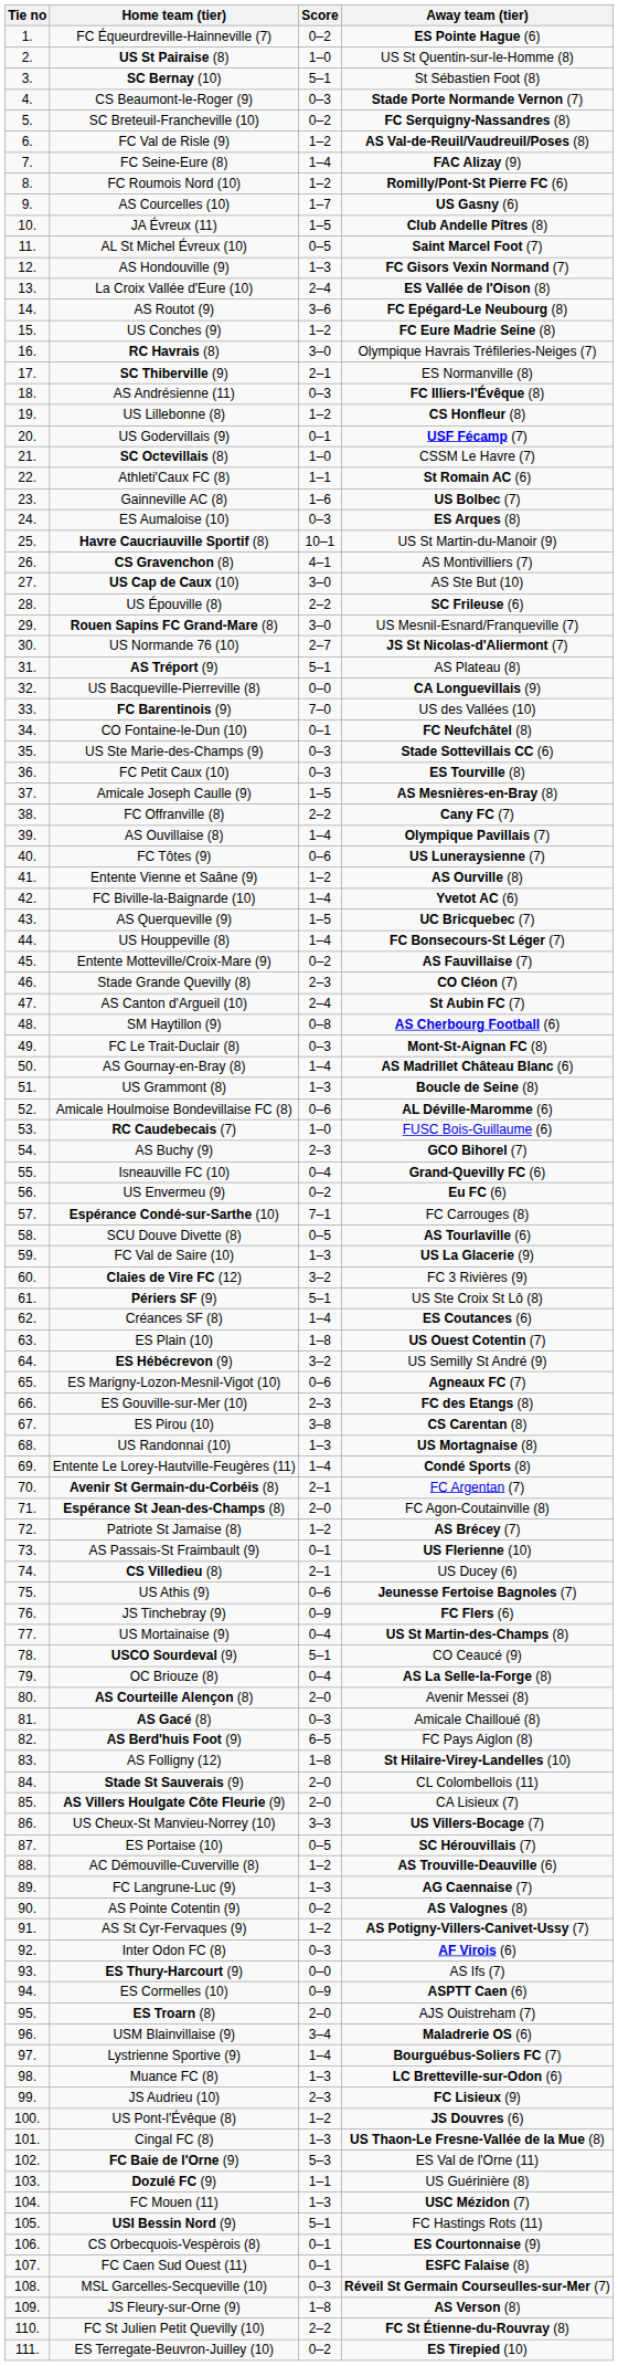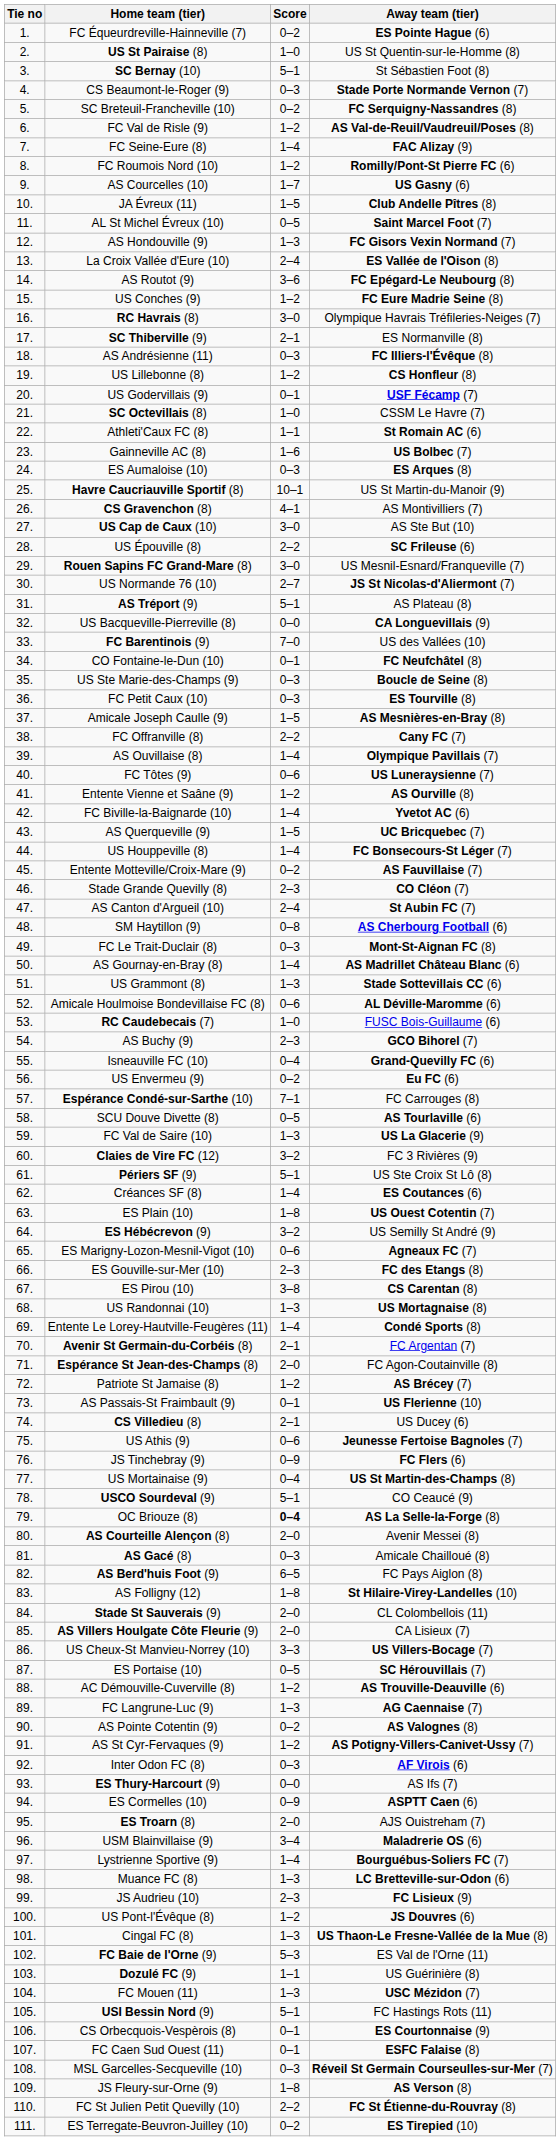 <table class="wikitable" style="text-align: center">
 <tr>
 <th>Tie no</th>
 <th>Home team (tier)</th>
 <th>Score</th>
 <th>Away team (tier)</th>
 </tr>
 <tr>
 <td>1.</td>
 <td>FC Équeurdreville-Hainneville (7)</td>
 <td>0–2</td>
 <td><strong>ES Pointe Hague</strong> (6)</td>
 </tr>
 <tr>
 <td>2.</td>
 <td><strong>US St Pairaise</strong> (8)</td>
 <td>1–0</td>
 <td>US St Quentin-sur-le-Homme (8)</td>
 </tr>
 <tr>
 <td>3.</td>
 <td><strong>SC Bernay</strong> (10)</td>
 <td>5–1</td>
 <td>St Sébastien Foot (8)</td>
 </tr>
 <tr>
 <td>4.</td>
 <td>CS Beaumont-le-Roger (9)</td>
 <td>0–3</td>
 <td><strong>Stade Porte Normande Vernon</strong> (7)</td>
 </tr>
 <tr>
 <td>5.</td>
 <td>SC Breteuil-Francheville (10)</td>
 <td>0–2</td>
 <td><strong>FC Serquigny-Nassandres</strong> (8)</td>
 </tr>
 <tr>
 <td>6.</td>
 <td>FC Val de Risle (9)</td>
 <td>1–2</td>
 <td><strong>AS Val-de-Reuil/Vaudreuil/Poses</strong> (8)</td>
 </tr>
 <tr>
 <td>7.</td>
 <td>FC Seine-Eure (8)</td>
 <td>1–4</td>
 <td><strong>FAC Alizay</strong> (9)</td>
 </tr>
 <tr>
 <td>8.</td>
 <td>FC Roumois Nord (10)</td>
 <td>1–2</td>
 <td><strong>Romilly/Pont-St Pierre FC</strong> (6)</td>
 </tr>
 <tr>
 <td>9.</td>
 <td>AS Courcelles (10)</td>
 <td>1–7</td>
 <td><strong>US Gasny</strong> (6)</td>
 </tr>
 <tr>
 <td>10.</td>
 <td>JA Évreux (11)</td>
 <td>1–5</td>
 <td><strong>Club Andelle Pîtres</strong> (8)</td>
 </tr>
 <tr>
 <td>11.</td>
 <td>AL St Michel Évreux (10)</td>
 <td>0–5</td>
 <td><strong>Saint Marcel Foot</strong> (7)</td>
 </tr>
 <tr>
 <td>12.</td>
 <td>AS Hondouville (9)</td>
 <td>1–3</td>
 <td><strong>FC Gisors Vexin Normand</strong> (7)</td>
 </tr>
 <tr>
 <td>13.</td>
 <td>La Croix Vallée d'Eure (10)</td>
 <td>2–4</td>
 <td><strong>ES Vallée de l'Oison</strong> (8)</td>
 </tr>
 <tr>
 <td>14.</td>
 <td>AS Routot (9)</td>
 <td>3–6</td>
 <td><strong>FC Epégard-Le Neubourg</strong> (8)</td>
 </tr>
 <tr>
 <td>15.</td>
 <td>US Conches (9)</td>
 <td>1–2</td>
 <td><strong>FC Eure Madrie Seine</strong> (8)</td>
 </tr>
 <tr>
 <td>16.</td>
 <td><strong>RC Havrais</strong> (8)</td>
 <td>3–0</td>
 <td>Olympique Havrais Tréfileries-Neiges (7)</td>
 </tr>
 <tr>
 <td>17.</td>
 <td><strong>SC Thiberville</strong> (9)</td>
 <td>2–1</td>
 <td>ES Normanville (8)</td>
 </tr>
 <tr>
 <td>18.</td>
 <td>AS Andrésienne (11)</td>
 <td>0–3</td>
 <td><strong>FC Illiers-l'Évêque</strong> (8)</td>
 </tr>
 <tr>
 <td>19.</td>
 <td>US Lillebonne (8)</td>
 <td>1–2</td>
 <td><strong>CS Honfleur</strong> (8)</td>
 </tr>
 <tr>
 <td>20.</td>
 <td>US Godervillais (9)</td>
 <td>0–1</td>
 <td><strong><a href='#'>USF Fécamp</a></strong> (7)</td>
 </tr>
 <tr>
 <td>21.</td>
 <td><strong>SC Octevillais</strong> (8)</td>
 <td>1–0</td>
 <td>CSSM Le Havre (7)</td>
 </tr>
 <tr>
 <td>22.</td>
 <td>Athleti'Caux FC (8)</td>
 <td>1–1 </td>
 <td><strong>St Romain AC</strong> (6)</td>
 </tr>
 <tr>
 <td>23.</td>
 <td>Gainneville AC (8)</td>
 <td>1–6</td>
 <td><strong>US Bolbec</strong> (7)</td>
 </tr>
 <tr>
 <td>24.</td>
 <td>ES Aumaloise (10)</td>
 <td>0–3</td>
 <td><strong>ES Arques</strong> (8)</td>
 </tr>
 <tr>
 <td>25.</td>
 <td><strong>Havre Caucriauville Sportif</strong> (8)</td>
 <td>10–1</td>
 <td>US St Martin-du-Manoir (9)</td>
 </tr>
 <tr>
 <td>26.</td>
 <td><strong>CS Gravenchon</strong> (8)</td>
 <td>4–1</td>
 <td>AS Montivilliers (7)</td>
 </tr>
 <tr>
 <td>27.</td>
 <td><strong>US Cap de Caux</strong> (10)</td>
 <td>3–0</td>
 <td>AS Ste  But (10)</td>
 </tr>
 <tr>
 <td>28.</td>
 <td>US Épouville (8)</td>
 <td>2–2 </td>
 <td><strong>SC Frileuse</strong> (6)</td>
 </tr>
 <tr>
 <td>29.</td>
 <td><strong>Rouen Sapins FC Grand-Mare</strong> (8)</td>
 <td>3–0</td>
 <td>US Mesnil-Esnard/Franqueville (7)</td>
 </tr>
 <tr>
 <td>30.</td>
 <td>US Normande 76 (10)</td>
 <td>2–7</td>
 <td><strong>JS St Nicolas-d'Aliermont</strong> (7)</td>
 </tr>
 <tr>
 <td>31.</td>
 <td><strong>AS Tréport</strong> (9)</td>
 <td>5–1</td>
 <td>AS Plateau (8)</td>
 </tr>
 <tr>
 <td>32.</td>
 <td>US Bacqueville-Pierreville (8)</td>
 <td>0–0 </td>
 <td><strong>CA Longuevillais</strong> (9)</td>
 </tr>
 <tr>
 <td>33.</td>
 <td><strong>FC Barentinois</strong> (9)</td>
 <td>7–0</td>
 <td>US des Vallées (10)</td>
 </tr>
 <tr>
 <td>34.</td>
 <td>CO Fontaine-le-Dun (10)</td>
 <td>0–1 </td>
 <td><strong>FC Neufchâtel</strong> (8)</td>
 </tr>
 <tr>
 <td>35.</td>
 <td>US Ste Marie-des-Champs (9)</td>
 <td>0–3</td>
-<td><strong>Stade Sottevillais CC</strong> (6)</td>
+<td><strong>Boucle de Seine</strong> (8)</td>
 </tr>
 <tr>
 <td>36.</td>
 <td>FC Petit Caux (10)</td>
 <td>0–3</td>
 <td><strong>ES Tourville</strong> (8)</td>
 </tr>
 <tr>
 <td>37.</td>
 <td>Amicale Joseph Caulle (9)</td>
 <td>1–5</td>
 <td><strong>AS Mesnières-en-Bray</strong> (8)</td>
 </tr>
 <tr>
 <td>38.</td>
 <td>FC Offranville (8)</td>
 <td>2–2 </td>
 <td><strong>Cany FC</strong> (7)</td>
 </tr>
 <tr>
 <td>39.</td>
 <td>AS Ouvillaise (8)</td>
 <td>1–4</td>
 <td><strong>Olympique Pavillais</strong> (7)</td>
 </tr>
 <tr>
 <td>40.</td>
 <td>FC Tôtes (9)</td>
 <td>0–6</td>
 <td><strong>US Luneraysienne</strong> (7)</td>
 </tr>
 <tr>
 <td>41.</td>
 <td>Entente Vienne et Saâne (9)</td>
 <td>1–2</td>
 <td><strong>AS Ourville</strong> (8)</td>
 </tr>
 <tr>
 <td>42.</td>
 <td>FC Biville-la-Baignarde (10)</td>
 <td>1–4</td>
 <td><strong>Yvetot AC</strong> (6)</td>
 </tr>
 <tr>
 <td>43.</td>
 <td>AS Querqueville (9)</td>
 <td>1–5</td>
 <td><strong>UC Bricquebec</strong> (7)</td>
 </tr>
 <tr>
 <td>44.</td>
 <td>US Houppeville (8)</td>
 <td>1–4</td>
 <td><strong>FC Bonsecours-St Léger</strong> (7)</td>
 </tr>
 <tr>
 <td>45.</td>
 <td>Entente Motteville/Croix-Mare (9)</td>
 <td>0–2</td>
 <td><strong>AS Fauvillaise</strong> (7)</td>
 </tr>
 <tr>
 <td>46.</td>
 <td>Stade Grande Quevilly (8)</td>
 <td>2–3</td>
 <td><strong>CO Cléon</strong> (7)</td>
 </tr>
 <tr>
 <td>47.</td>
 <td>AS Canton d'Argueil (10)</td>
 <td>2–4</td>
 <td><strong>St Aubin FC</strong> (7)</td>
 </tr>
 <tr>
 <td>48.</td>
 <td>SM Haytillon (9)</td>
 <td>0–8</td>
 <td><strong><a href='#'>AS Cherbourg Football</a></strong> (6)</td>
 </tr>
 <tr>
 <td>49.</td>
 <td>FC Le Trait-Duclair (8)</td>
 <td>0–3</td>
 <td><strong>Mont-St-Aignan FC</strong> (8)</td>
 </tr>
 <tr>
 <td>50.</td>
 <td>AS Gournay-en-Bray (8)</td>
 <td>1–4 </td>
 <td><strong>AS Madrillet Château Blanc</strong> (6)</td>
 </tr>
 <tr>
 <td>51.</td>
 <td>US Grammont (8)</td>
 <td>1–3</td>
-<td><strong>Boucle de Seine</strong> (8)</td>
+<td><strong>Stade Sottevillais CC</strong> (6)</td>
 </tr>
 <tr>
 <td>52.</td>
 <td>Amicale Houlmoise Bondevillaise FC (8)</td>
 <td>0–6</td>
 <td><strong>AL Déville-Maromme</strong> (6)</td>
 </tr>
 <tr>
 <td>53.</td>
 <td><strong>RC Caudebecais</strong> (7)</td>
 <td>1–0</td>
 <td><a href='#'>FUSC Bois-Guillaume</a> (6)</td>
 </tr>
 <tr>
 <td>54.</td>
 <td>AS Buchy (9)</td>
 <td>2–3</td>
 <td><strong>GCO Bihorel</strong> (7)</td>
 </tr>
 <tr>
 <td>55.</td>
 <td>Isneauville FC (10)</td>
 <td>0–4</td>
 <td><strong>Grand-Quevilly FC</strong> (6)</td>
 </tr>
 <tr>
 <td>56.</td>
 <td>US Envermeu (9)</td>
 <td>0–2</td>
 <td><strong>Eu FC</strong> (6)</td>
 </tr>
 <tr>
 <td>57.</td>
 <td><strong>Espérance Condé-sur-Sarthe</strong> (10)</td>
 <td>7–1</td>
 <td>FC Carrouges (8)</td>
 </tr>
 <tr>
 <td>58.</td>
 <td>SCU Douve Divette (8)</td>
 <td>0–5</td>
 <td><strong>AS Tourlaville</strong> (6)</td>
 </tr>
 <tr>
 <td>59.</td>
 <td>FC Val de Saire (10)</td>
 <td>1–3</td>
 <td><strong>US La Glacerie</strong> (9)</td>
 </tr>
 <tr>
 <td>60.</td>
 <td><strong>Claies de Vire FC</strong> (12)</td>
 <td>3–2</td>
 <td>FC 3 Rivières (9)</td>
 </tr>
 <tr>
 <td>61.</td>
 <td><strong>Périers SF</strong> (9)</td>
 <td>5–1</td>
 <td>US Ste Croix St Lô (8)</td>
 </tr>
 <tr>
 <td>62.</td>
 <td>Créances SF (8)</td>
 <td>1–4</td>
 <td><strong>ES Coutances</strong> (6)</td>
 </tr>
 <tr>
 <td>63.</td>
 <td>ES Plain (10)</td>
 <td>1–8</td>
 <td><strong>US Ouest Cotentin</strong> (7)</td>
 </tr>
 <tr>
 <td>64.</td>
 <td><strong>ES Hébécrevon</strong> (9)</td>
 <td>3–2</td>
 <td>US Semilly St André (9)</td>
 </tr>
 <tr>
 <td>65.</td>
 <td>ES Marigny-Lozon-Mesnil-Vigot (10)</td>
 <td>0–6</td>
 <td><strong>Agneaux FC</strong> (7)</td>
 </tr>
 <tr>
 <td>66.</td>
 <td>ES Gouville-sur-Mer (10)</td>
 <td>2–3</td>
 <td><strong>FC des Etangs</strong> (8)</td>
 </tr>
 <tr>
 <td>67.</td>
 <td>ES Pirou (10)</td>
 <td>3–8</td>
 <td><strong>CS Carentan</strong> (8)</td>
 </tr>
 <tr>
 <td>68.</td>
 <td>US Randonnai (10)</td>
 <td>1–3</td>
 <td><strong>US Mortagnaise</strong> (8)</td>
 </tr>
 <tr>
 <td>69.</td>
 <td>Entente Le Lorey-Hautville-Feugères (11)</td>
 <td>1–4</td>
 <td><strong>Condé Sports</strong> (8)</td>
 </tr>
 <tr>
 <td>70.</td>
 <td><strong>Avenir St Germain-du-Corbéis</strong> (8)</td>
 <td>2–1</td>
 <td><a href='#'>FC Argentan</a> (7)</td>
 </tr>
 <tr>
 <td>71.</td>
 <td><strong>Espérance St Jean-des-Champs</strong> (8)</td>
 <td>2–0</td>
 <td>FC Agon-Coutainville (8)</td>
 </tr>
 <tr>
 <td>72.</td>
 <td>Patriote St Jamaise (8)</td>
 <td>1–2</td>
 <td><strong>AS Brécey</strong> (7)</td>
 </tr>
 <tr>
 <td>73.</td>
 <td>AS Passais-St Fraimbault (9)</td>
 <td>0–1</td>
 <td><strong>US Flerienne</strong> (10)</td>
 </tr>
 <tr>
 <td>74.</td>
 <td><strong>CS Villedieu</strong> (8)</td>
 <td>2–1 </td>
 <td>US Ducey (6)</td>
 </tr>
 <tr>
 <td>75.</td>
 <td>US Athis (9)</td>
 <td>0–6</td>
 <td><strong>Jeunesse Fertoise Bagnoles</strong> (7)</td>
 </tr>
 <tr>
 <td>76.</td>
 <td>JS Tinchebray (9)</td>
 <td>0–9</td>
 <td><strong>FC Flers</strong> (6)</td>
 </tr>
 <tr>
 <td>77.</td>
 <td>US Mortainaise (9)</td>
 <td>0–4</td>
 <td><strong>US St Martin-des-Champs</strong> (8)</td>
 </tr>
 <tr>
 <td>78.</td>
 <td><strong>USCO Sourdeval</strong> (9)</td>
 <td>5–1</td>
 <td>CO Ceaucé (9)</td>
 </tr>
 <tr>
 <td>79.</td>
 <td>OC Briouze (8)</td>
-<td>0–4</td>
+<td><strong>0–4</strong></td>
 <td><strong>AS La Selle-la-Forge</strong> (8)</td>
 </tr>
 <tr>
 <td>80.</td>
 <td><strong>AS Courteille Alençon</strong> (8)</td>
 <td>2–0 </td>
 <td>Avenir Messei (8)</td>
 </tr>
 <tr>
 <td>81.</td>
 <td><strong>AS Gacé</strong> (8)</td>
 <td>0–3</td>
 <td>Amicale Chailloué (8)</td>
 </tr>
 <tr>
 <td>82.</td>
 <td><strong>AS Berd'huis Foot</strong> (9)</td>
 <td>6–5 </td>
 <td>FC Pays Aiglon (8)</td>
 </tr>
 <tr>
 <td>83.</td>
 <td>AS Folligny (12)</td>
 <td>1–8</td>
 <td><strong>St Hilaire-Virey-Landelles</strong> (10)</td>
 </tr>
 <tr>
 <td>84.</td>
 <td><strong>Stade St Sauverais</strong> (9)</td>
 <td>2–0</td>
 <td>CL Colombellois (11)</td>
 </tr>
 <tr>
 <td>85.</td>
 <td><strong>AS Villers Houlgate Côte Fleurie</strong> (9)</td>
 <td>2–0</td>
 <td>CA Lisieux (7)</td>
 </tr>
 <tr>
 <td>86.</td>
 <td>US Cheux-St Manvieu-Norrey (10)</td>
 <td>3–3 </td>
 <td><strong>US Villers-Bocage</strong> (7)</td>
 </tr>
 <tr>
 <td>87.</td>
 <td>ES Portaise (10)</td>
 <td>0–5</td>
 <td><strong>SC Hérouvillais</strong> (7)</td>
 </tr>
 <tr>
 <td>88.</td>
 <td>AC Démouville-Cuverville (8)</td>
 <td>1–2</td>
 <td><strong>AS Trouville-Deauville</strong> (6)</td>
 </tr>
 <tr>
 <td>89.</td>
 <td>FC Langrune-Luc (9)</td>
 <td>1–3</td>
 <td><strong>AG Caennaise</strong> (7)</td>
 </tr>
 <tr>
 <td>90.</td>
 <td>AS Pointe Cotentin (9)</td>
 <td>0–2</td>
 <td><strong>AS Valognes</strong> (8)</td>
 </tr>
 <tr>
 <td>91.</td>
 <td>AS St Cyr-Fervaques  (9)</td>
 <td>1–2</td>
 <td><strong>AS Potigny-Villers-Canivet-Ussy</strong> (7)</td>
 </tr>
 <tr>
 <td>92.</td>
 <td>Inter Odon FC (8)</td>
 <td>0–3</td>
 <td><strong><a href='#'>AF Virois</a></strong> (6)</td>
 </tr>
 <tr>
 <td>93.</td>
 <td><strong>ES Thury-Harcourt</strong> (9)</td>
 <td>0–0 </td>
 <td>AS Ifs (7)</td>
 </tr>
 <tr>
 <td>94.</td>
 <td>ES Cormelles (10)</td>
 <td>0–9</td>
 <td><strong>ASPTT Caen</strong> (6)</td>
 </tr>
 <tr>
 <td>95.</td>
 <td><strong>ES Troarn</strong> (8)</td>
 <td>2–0</td>
 <td>AJS Ouistreham (7)</td>
 </tr>
 <tr>
 <td>96.</td>
 <td>USM Blainvillaise (9)</td>
 <td>3–4 </td>
 <td><strong>Maladrerie OS</strong> (6)</td>
 </tr>
 <tr>
 <td>97.</td>
 <td>Lystrienne Sportive (9)</td>
 <td>1–4</td>
 <td><strong>Bourguébus-Soliers FC</strong> (7)</td>
 </tr>
 <tr>
 <td>98.</td>
 <td>Muance FC (8)</td>
 <td>1–3 </td>
 <td><strong>LC Bretteville-sur-Odon</strong> (6)</td>
 </tr>
 <tr>
 <td>99.</td>
 <td>JS Audrieu (10)</td>
 <td>2–3</td>
 <td><strong>FC Lisieux</strong> (9)</td>
 </tr>
 <tr>
 <td>100.</td>
 <td>US Pont-l'Évêque (8)</td>
 <td>1–2</td>
 <td><strong>JS Douvres</strong> (6)</td>
 </tr>
 <tr>
 <td>101.</td>
 <td>Cingal FC (8)</td>
 <td>1–3</td>
 <td><strong>US Thaon-Le Fresne-Vallée de la Mue</strong> (8)</td>
 </tr>
 <tr>
 <td>102.</td>
 <td><strong>FC Baie de l'Orne</strong> (9)</td>
 <td>5–3</td>
 <td>ES Val de l'Orne (11)</td>
 </tr>
 <tr>
 <td>103.</td>
 <td><strong>Dozulé FC</strong> (9)</td>
 <td>1–1 </td>
 <td>US Guérinière (8)</td>
 </tr>
 <tr>
 <td>104.</td>
 <td>FC Mouen (11)</td>
 <td>1–3</td>
 <td><strong>USC Mézidon</strong> (7)</td>
 </tr>
 <tr>
 <td>105.</td>
 <td><strong>USI Bessin Nord</strong> (9)</td>
 <td>5–1</td>
 <td>FC Hastings Rots (11)</td>
 </tr>
 <tr>
 <td>106.</td>
 <td>CS Orbecquois-Vespèrois (8)</td>
 <td>0–1 </td>
 <td><strong>ES Courtonnaise</strong> (9)</td>
 </tr>
 <tr>
 <td>107.</td>
 <td>FC Caen Sud Ouest (11)</td>
 <td>0–1</td>
 <td><strong>ESFC Falaise</strong> (8)</td>
 </tr>
 <tr>
 <td>108.</td>
 <td>MSL Garcelles-Secqueville (10)</td>
 <td>0–3</td>
 <td><strong>Réveil St Germain Courseulles-sur-Mer</strong> (7)</td>
 </tr>
 <tr>
 <td>109.</td>
 <td>JS Fleury-sur-Orne (9)</td>
 <td>1–8</td>
 <td><strong>AS Verson</strong> (8)</td>
 </tr>
 <tr>
 <td>110.</td>
 <td>FC St Julien Petit Quevilly (10)</td>
 <td>2–2 </td>
 <td><strong>FC St Étienne-du-Rouvray</strong> (8)</td>
 </tr>
 <tr>
 <td>111.</td>
 <td>ES Terregate-Beuvron-Juilley (10)</td>
 <td>0–2</td>
 <td><strong>ES Tirepied</strong> (10)</td>
 </tr>
 </table>
